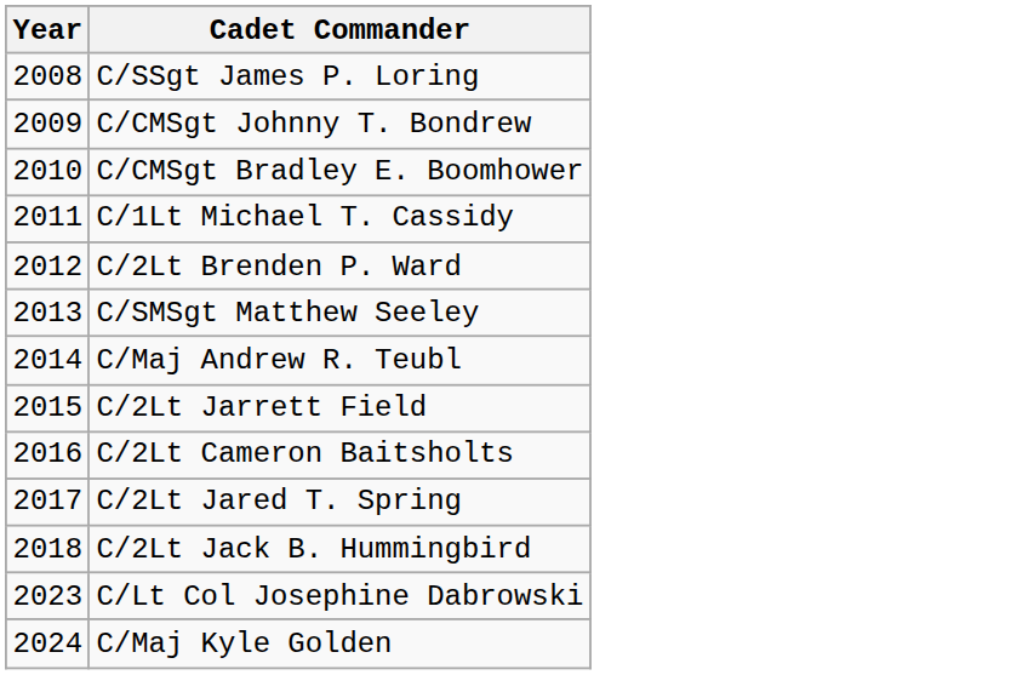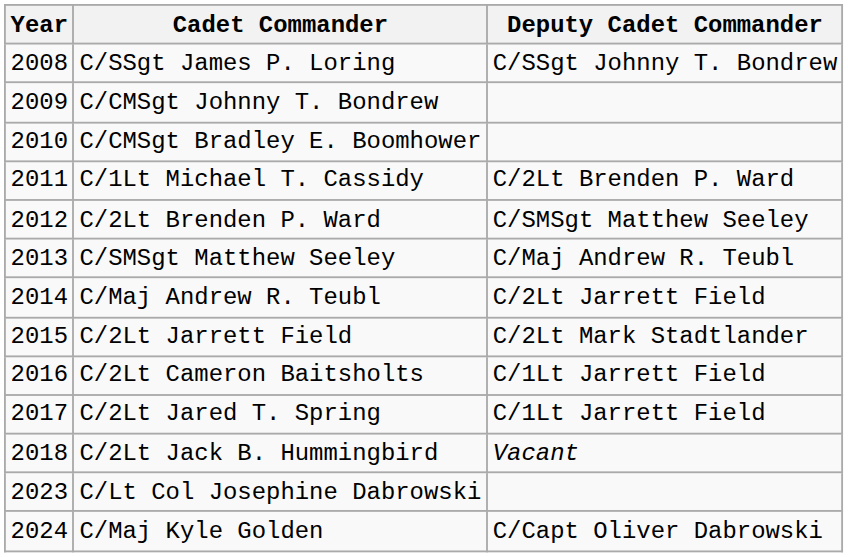 <table class="wikitable">
 <tr>
 <th>Year</th>
 <th>Cadet Commander</th>
+<th>Deputy Cadet Commander</th>
 </tr>
 <tr>
 <td>2008</td>
 <td>C/SSgt James P. Loring</td>
+<td>C/SSgt Johnny T. Bondrew</td>
 </tr>
 <tr>
 <td>2009</td>
 <td>C/CMSgt Johnny T. Bondrew</td>
+<td></td>
 </tr>
 <tr>
 <td>2010</td>
 <td>C/CMSgt Bradley E. Boomhower</td>
+<td></td>
 </tr>
 <tr>
 <td>2011</td>
 <td>C/1Lt Michael T. Cassidy</td>
+<td>C/2Lt Brenden P. Ward</td>
 </tr>
 <tr>
 <td>2012</td>
 <td>C/2Lt Brenden P. Ward</td>
+<td>C/SMSgt Matthew Seeley</td>
 </tr>
 <tr>
 <td>2013</td>
 <td>C/SMSgt Matthew Seeley</td>
+<td>C/Maj Andrew R. Teubl</td>
 </tr>
 <tr>
 <td>2014</td>
 <td>C/Maj Andrew R. Teubl</td>
+<td>C/2Lt Jarrett Field</td>
 </tr>
 <tr>
 <td>2015</td>
 <td>C/2Lt Jarrett Field</td>
+<td>C/2Lt Mark Stadtlander</td>
 </tr>
 <tr>
 <td>2016</td>
 <td>C/2Lt Cameron Baitsholts</td>
+<td>C/1Lt Jarrett Field</td>
 </tr>
 <tr>
 <td>2017</td>
 <td>C/2Lt Jared T. Spring</td>
+<td>C/1Lt Jarrett Field</td>
 </tr>
 <tr>
 <td>2018</td>
 <td>C/2Lt Jack B. Hummingbird</td>
+<td><em>Vacant</em></td>
 </tr>
 <tr>
 <td>2023</td>
 <td>C/Lt Col Josephine Dabrowski</td>
+<td></td>
 </tr>
 <tr>
 <td>2024</td>
 <td>C/Maj Kyle Golden</td>
+<td>C/Capt Oliver Dabrowski</td>
 </tr>
 </table>
